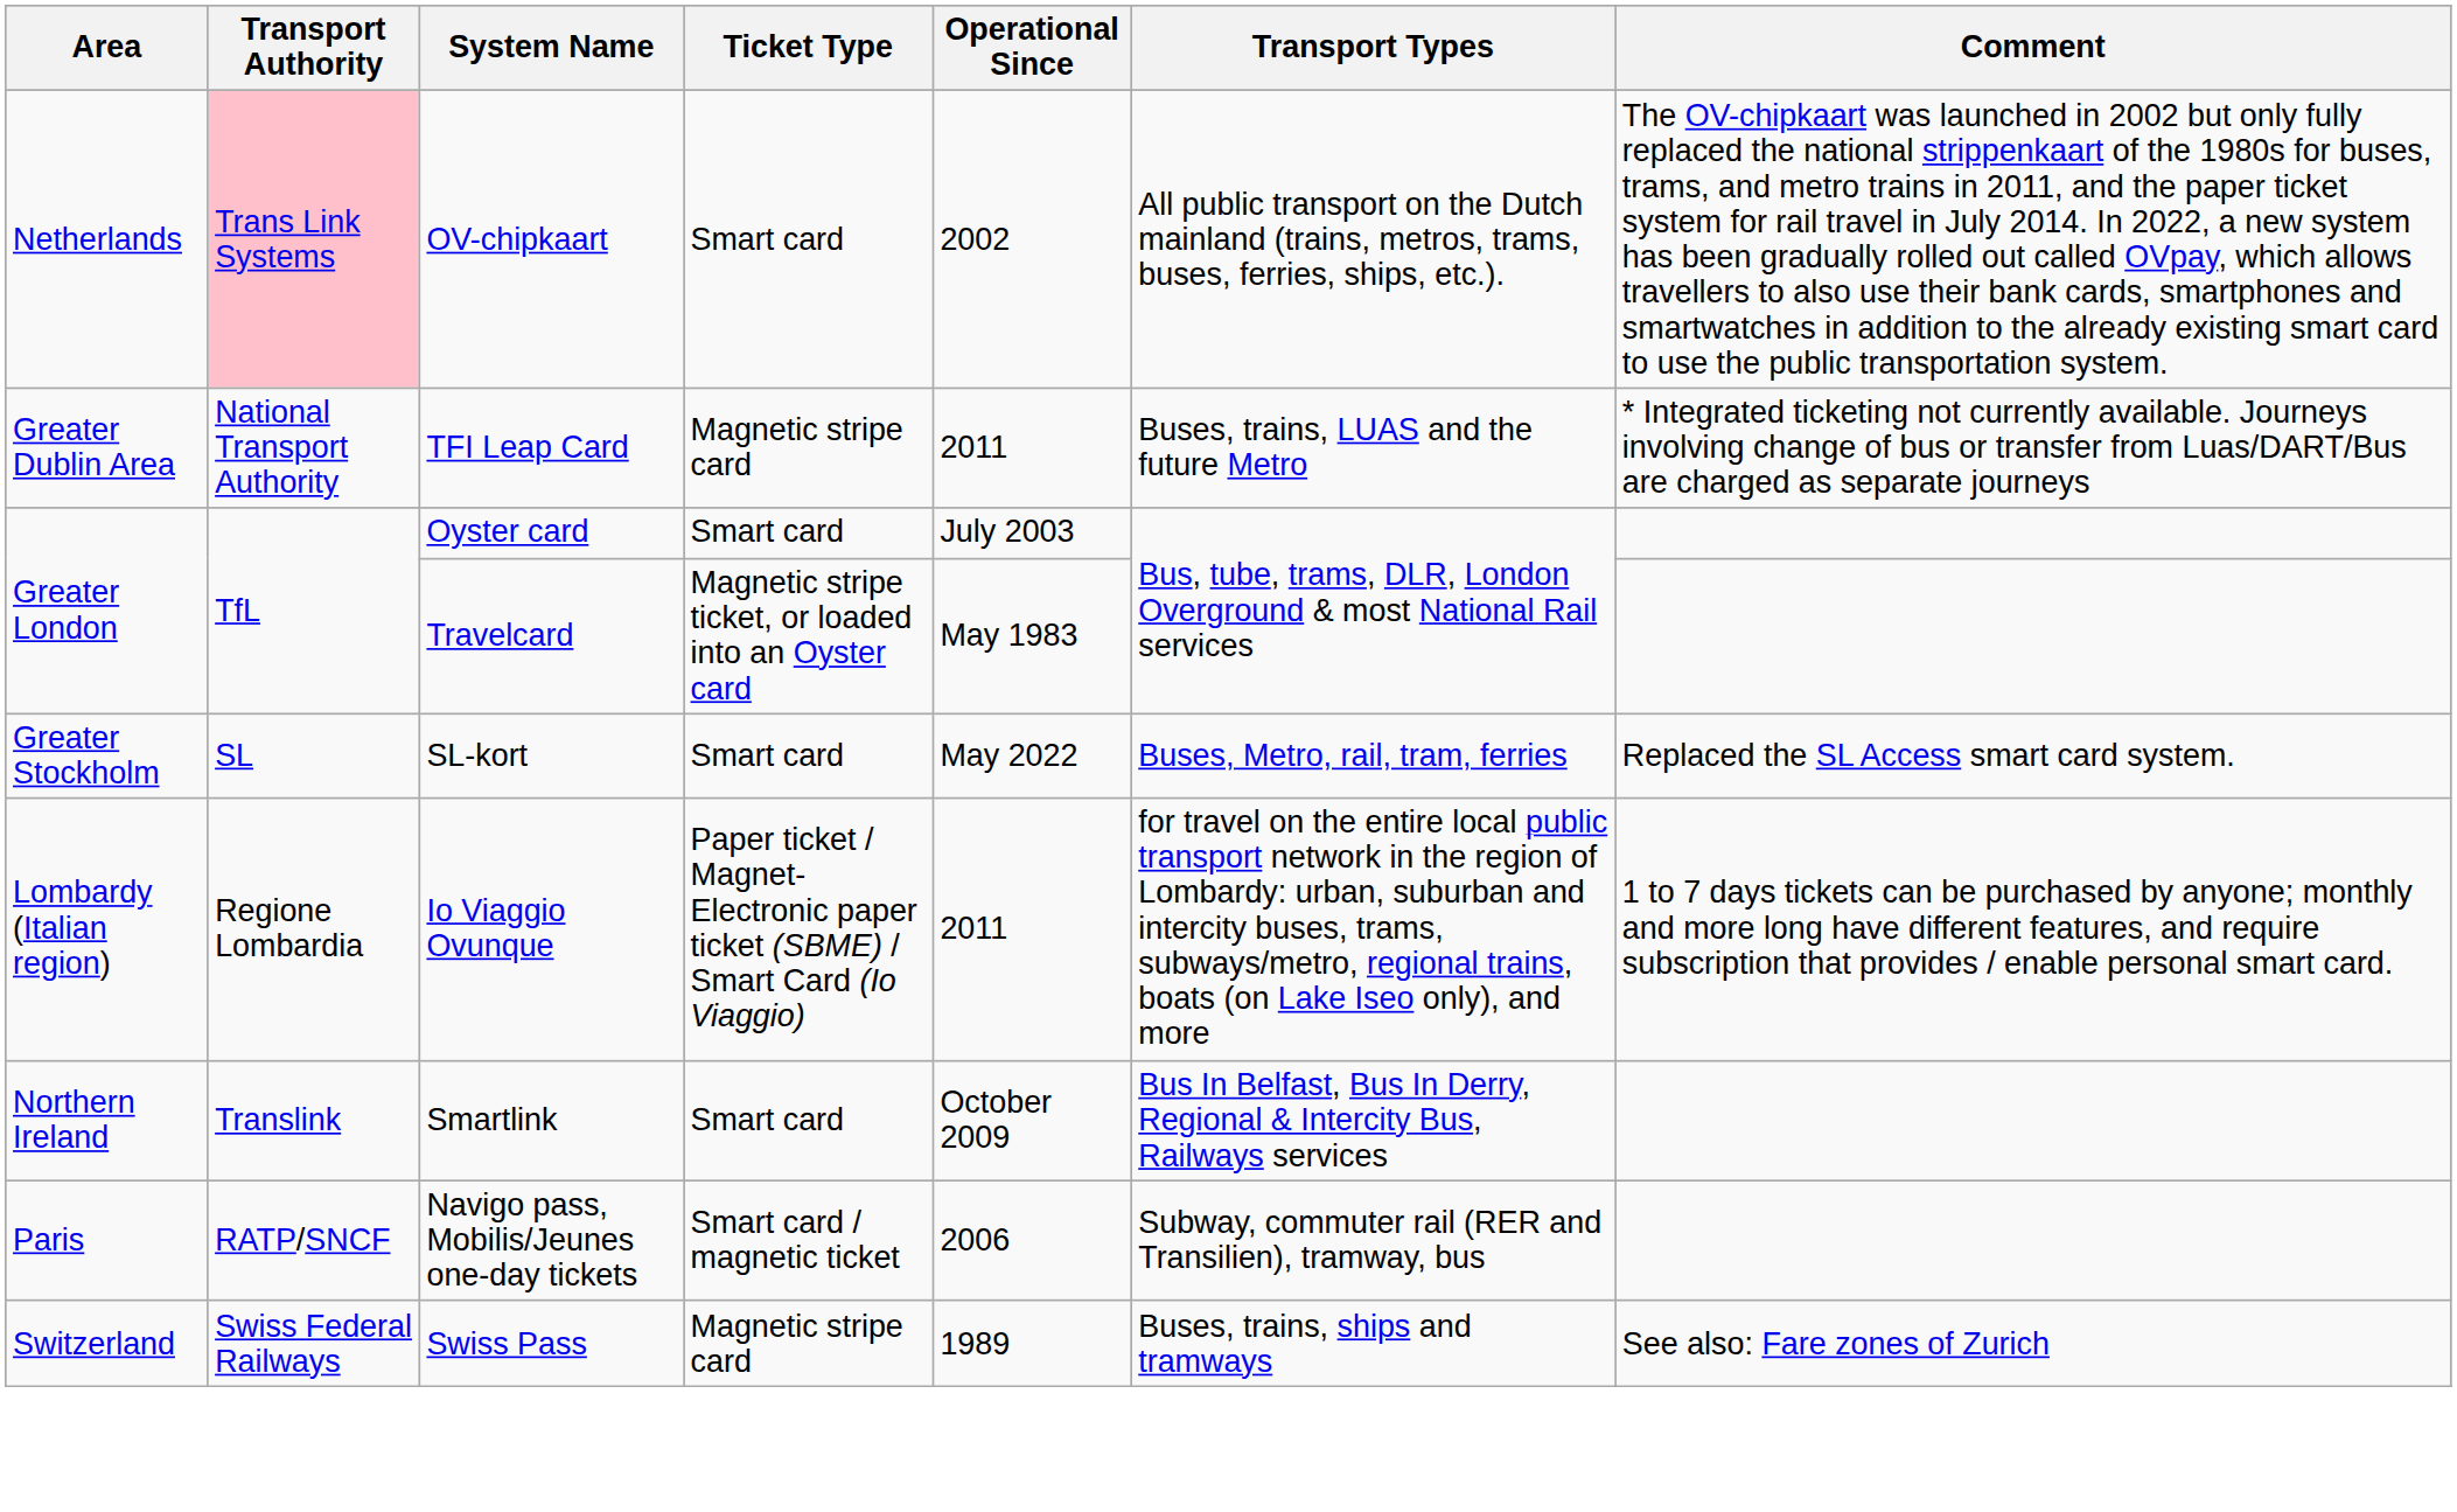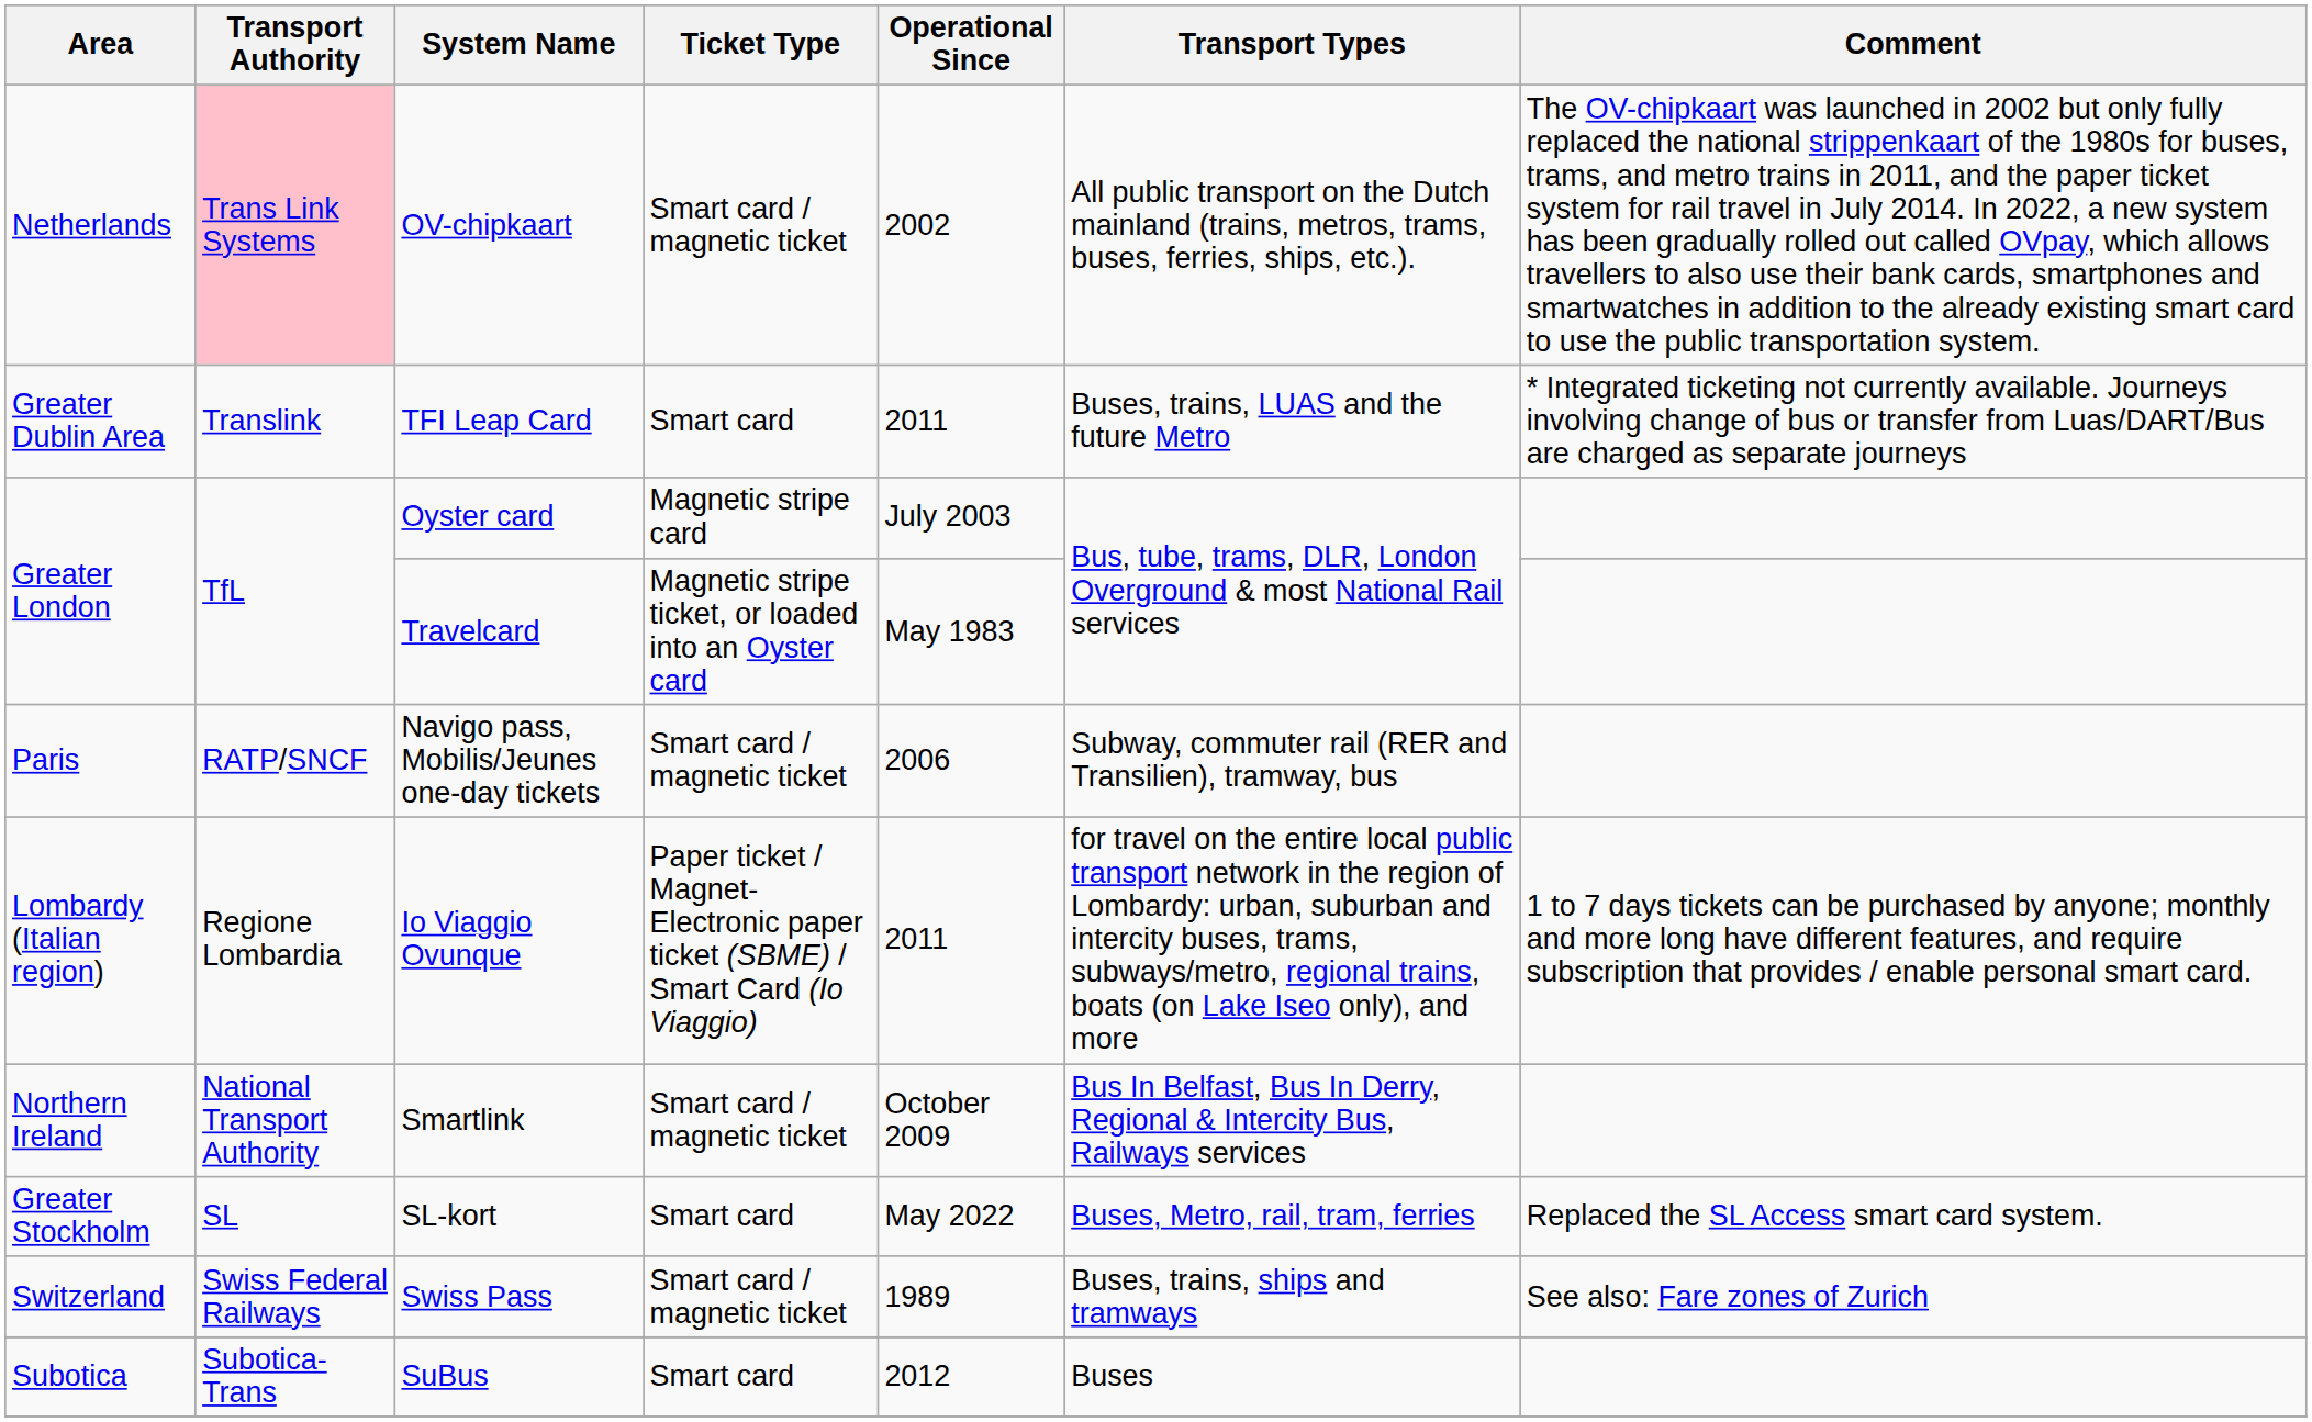 <table class="wikitable" border="1">
 <tr>
 <th>Area</th>
 <th>Transport Authority</th>
 <th>System Name</th>
 <th>Ticket Type</th>
 <th>Operational Since</th>
 <th>Transport Types</th>
 <th>Comment</th>
 </tr>
 <tr>
 <td><a href='#'>Netherlands</a></td>
 <td style="background: pink;"><a href='#'>Trans Link Systems</a></td>
 <td><a href='#'>OV-chipkaart</a></td>
-<td>Smart card</td>
+<td>Smart card / magnetic ticket</td>
 <td>2002</td>
 <td>All public transport on the Dutch mainland (trains, metros, trams, buses, ferries, ships, etc.).</td>
 <td>The <a href='#'>OV-chipkaart</a> was launched in 2002 but only fully replaced the national <a href='#'>strippenkaart</a> of the 1980s for buses, trams, and metro trains in 2011, and the paper ticket system for rail travel in July 2014. In 2022, a new system has been gradually rolled out called <a href='#'>OVpay</a>, which allows travellers to also use their bank cards, smartphones and smartwatches in addition to the already existing smart card to use the public transportation system.</td>
 </tr>
 <tr>
 <td><a href='#'>Greater Dublin Area</a></td>
-<td><a href='#'>National Transport Authority</a></td>
+<td><a href='#'>Translink</a></td>
 <td><a href='#'>TFI Leap Card</a></td>
-<td>Magnetic stripe card</td>
+<td>Smart card</td>
 <td>2011</td>
 <td>Buses, trains, <a href='#'>LUAS</a> and the future <a href='#'>Metro</a></td>
 <td>* Integrated ticketing not currently available. Journeys involving change of bus or transfer from Luas/DART/Bus are charged as separate journeys</td>
 </tr>
 <tr>
 <td rowspan=2><a href='#'>Greater London</a></td>
 <td rowspan=2><a href='#'>TfL</a></td>
 <td><a href='#'>Oyster card</a></td>
-<td>Smart card</td>
+<td>Magnetic stripe card</td>
 <td>July 2003</td>
 <td rowspan=2><a href='#'>Bus</a>, <a href='#'>tube</a>, <a href='#'>trams</a>, <a href='#'>DLR</a>, <a href='#'>London Overground</a> & most <a href='#'>National Rail</a> services</td>
 <td></td>
 </tr>
 <tr>
 <td><a href='#'>Travelcard</a></td>
 <td>Magnetic stripe ticket, or loaded into an <a href='#'>Oyster card</a></td>
 <td>May 1983</td>
+<td></td>
+</tr>
+<tr>
+<td><a href='#'>Paris</a></td>
+<td><a href='#'>RATP</a>/<a href='#'>SNCF</a></td>
+<td>Navigo pass, Mobilis/Jeunes one-day tickets</td>
+<td>Smart card / magnetic ticket</td>
+<td>2006</td>
+<td>Subway, commuter rail (RER and Transilien), tramway, bus</td>
+<td Replaced the Carte Orange magnetic ticket system, One-day tickets are still magnetic></td>
+</tr>
+<tr>
+<td><a href='#'>Lombardy</a> (<a href='#'>Italian region</a>)</td>
+<td>Regione Lombardia</td>
+<td><a href='#'>Io Viaggio Ovunque</a></td>
+<td>Paper ticket / Magnet-Electronic paper ticket <em>(SBME)</em> / Smart Card <em>(Io Viaggio)</em></td>
+<td>2011</td>
+<td>for travel on the entire local <a href='#'>public transport</a> network in the region of Lombardy: urban, suburban and intercity buses, trams, subways/metro, <a href='#'>regional trains</a>, boats (on <a href='#'>Lake Iseo</a> only), and more</td>
+<td>1 to 7 days tickets can be purchased by anyone; monthly and more long have different features, and require subscription that provides / enable personal smart card.</td>
+</tr>
+<tr>
+<td><a href='#'>Northern Ireland</a></td>
+<td><a href='#'>National Transport Authority</a></td>
+<td>Smartlink</td>
+<td>Smart card / magnetic ticket</td>
+<td>October 2009</td>
+<td><a href='#'>Bus In Belfast</a>, <a href='#'>Bus In Derry</a>, <a href='#'>Regional & Intercity Bus</a>, <a href='#'>Railways</a> services</td>
 <td></td>
 </tr>
 <tr>
 <td><a href='#'>Greater Stockholm</a></td>
 <td><a href='#'>SL</a></td>
 <td>SL-kort</td>
 <td>Smart card</td>
 <td>May 2022</td>
 <td><a href='#'>Buses, Metro, rail, tram, ferries</a></td>
 <td>Replaced the <a href='#'>SL Access</a> smart card system.</td>
 </tr>
 <tr>
-<td><a href='#'>Lombardy</a> (<a href='#'>Italian region</a>)</td>
-<td>Regione Lombardia</td>
-<td><a href='#'>Io Viaggio Ovunque</a></td>
-<td>Paper ticket / Magnet-Electronic paper ticket <em>(SBME)</em> / Smart Card <em>(Io Viaggio)</em></td>
-<td>2011</td>
-<td>for travel on the entire local <a href='#'>public transport</a> network in the region of Lombardy: urban, suburban and intercity buses, trams, subways/metro, <a href='#'>regional trains</a>, boats (on <a href='#'>Lake Iseo</a> only), and more</td>
-<td>1 to 7 days tickets can be purchased by anyone; monthly and more long have different features, and require subscription that provides / enable personal smart card.</td>
-</tr>
-<tr>
-<td><a href='#'>Northern Ireland</a></td>
-<td><a href='#'>Translink</a></td>
-<td>Smartlink</td>
-<td>Smart card</td>
-<td>October 2009</td>
-<td><a href='#'>Bus In Belfast</a>, <a href='#'>Bus In Derry</a>, <a href='#'>Regional & Intercity Bus</a>, <a href='#'>Railways</a> services</td>
-<td></td>
-</tr>
-<tr>
-<td><a href='#'>Paris</a></td>
-<td><a href='#'>RATP</a>/<a href='#'>SNCF</a></td>
-<td>Navigo pass, Mobilis/Jeunes one-day tickets</td>
-<td>Smart card / magnetic ticket</td>
-<td>2006</td>
-<td>Subway, commuter rail (RER and Transilien), tramway, bus</td>
-<td Replaced the Carte Orange magnetic ticket system, One-day tickets are still magnetic></td>
-</tr>
-<tr>
 <td><a href='#'>Switzerland</a></td>
 <td><a href='#'>Swiss Federal Railways</a></td>
 <td><a href='#'>Swiss Pass</a></td>
-<td>Magnetic stripe card</td>
+<td>Smart card / magnetic ticket</td>
 <td>1989</td>
 <td>Buses, trains, <a href='#'>ships</a> and <a href='#'>tramways</a></td>
 <td>See also: <a href='#'>Fare zones of Zurich</a></td>
 </tr>
 <tr>
 </tr>
 <tr>
+<td><a href='#'>Subotica</a></td>
+<td><a href='#'>Subotica-Trans</a></td>
+<td><a href='#'>SuBus</a></td>
+<td>Smart card</td>
+<td>2012</td>
+<td>Buses</td>
+<td></td>
+</tr>
+<tr>
 </tr>
 </table>
